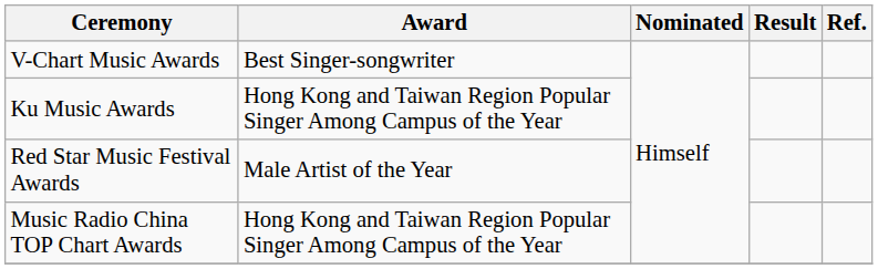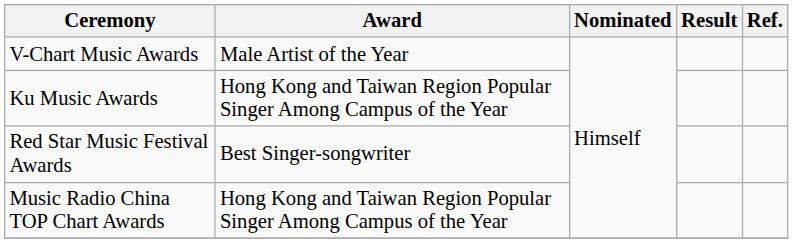 <table class="wikitable sortable">
 <tr>
 <th>Ceremony</th>
 <th>Award</th>
 <th>Nominated</th>
 <th>Result</th>
 <th>Ref.</th>
 </tr>
 <tr>
 <td>V-Chart Music Awards</td>
-<td>Best Singer-songwriter</td>
+<td>Male Artist of the Year</td>
 <td rowspan="4">Himself</td>
 <td></td>
 <td></td>
 </tr>
 <tr>
 <td>Ku Music Awards</td>
 <td>Hong Kong and Taiwan Region Popular Singer Among Campus of the Year</td>
 <td></td>
 <td></td>
 </tr>
 <tr>
 <td>Red Star Music Festival Awards</td>
-<td>Male Artist of the Year</td>
+<td>Best Singer-songwriter</td>
 <td></td>
 <td></td>
 </tr>
 <tr>
 <td>Music Radio China TOP Chart Awards</td>
 <td>Hong Kong and Taiwan Region Popular Singer Among Campus of the Year</td>
 <td></td>
 <td></td>
 </tr>
 <tr>
 </tr>
 </table>
